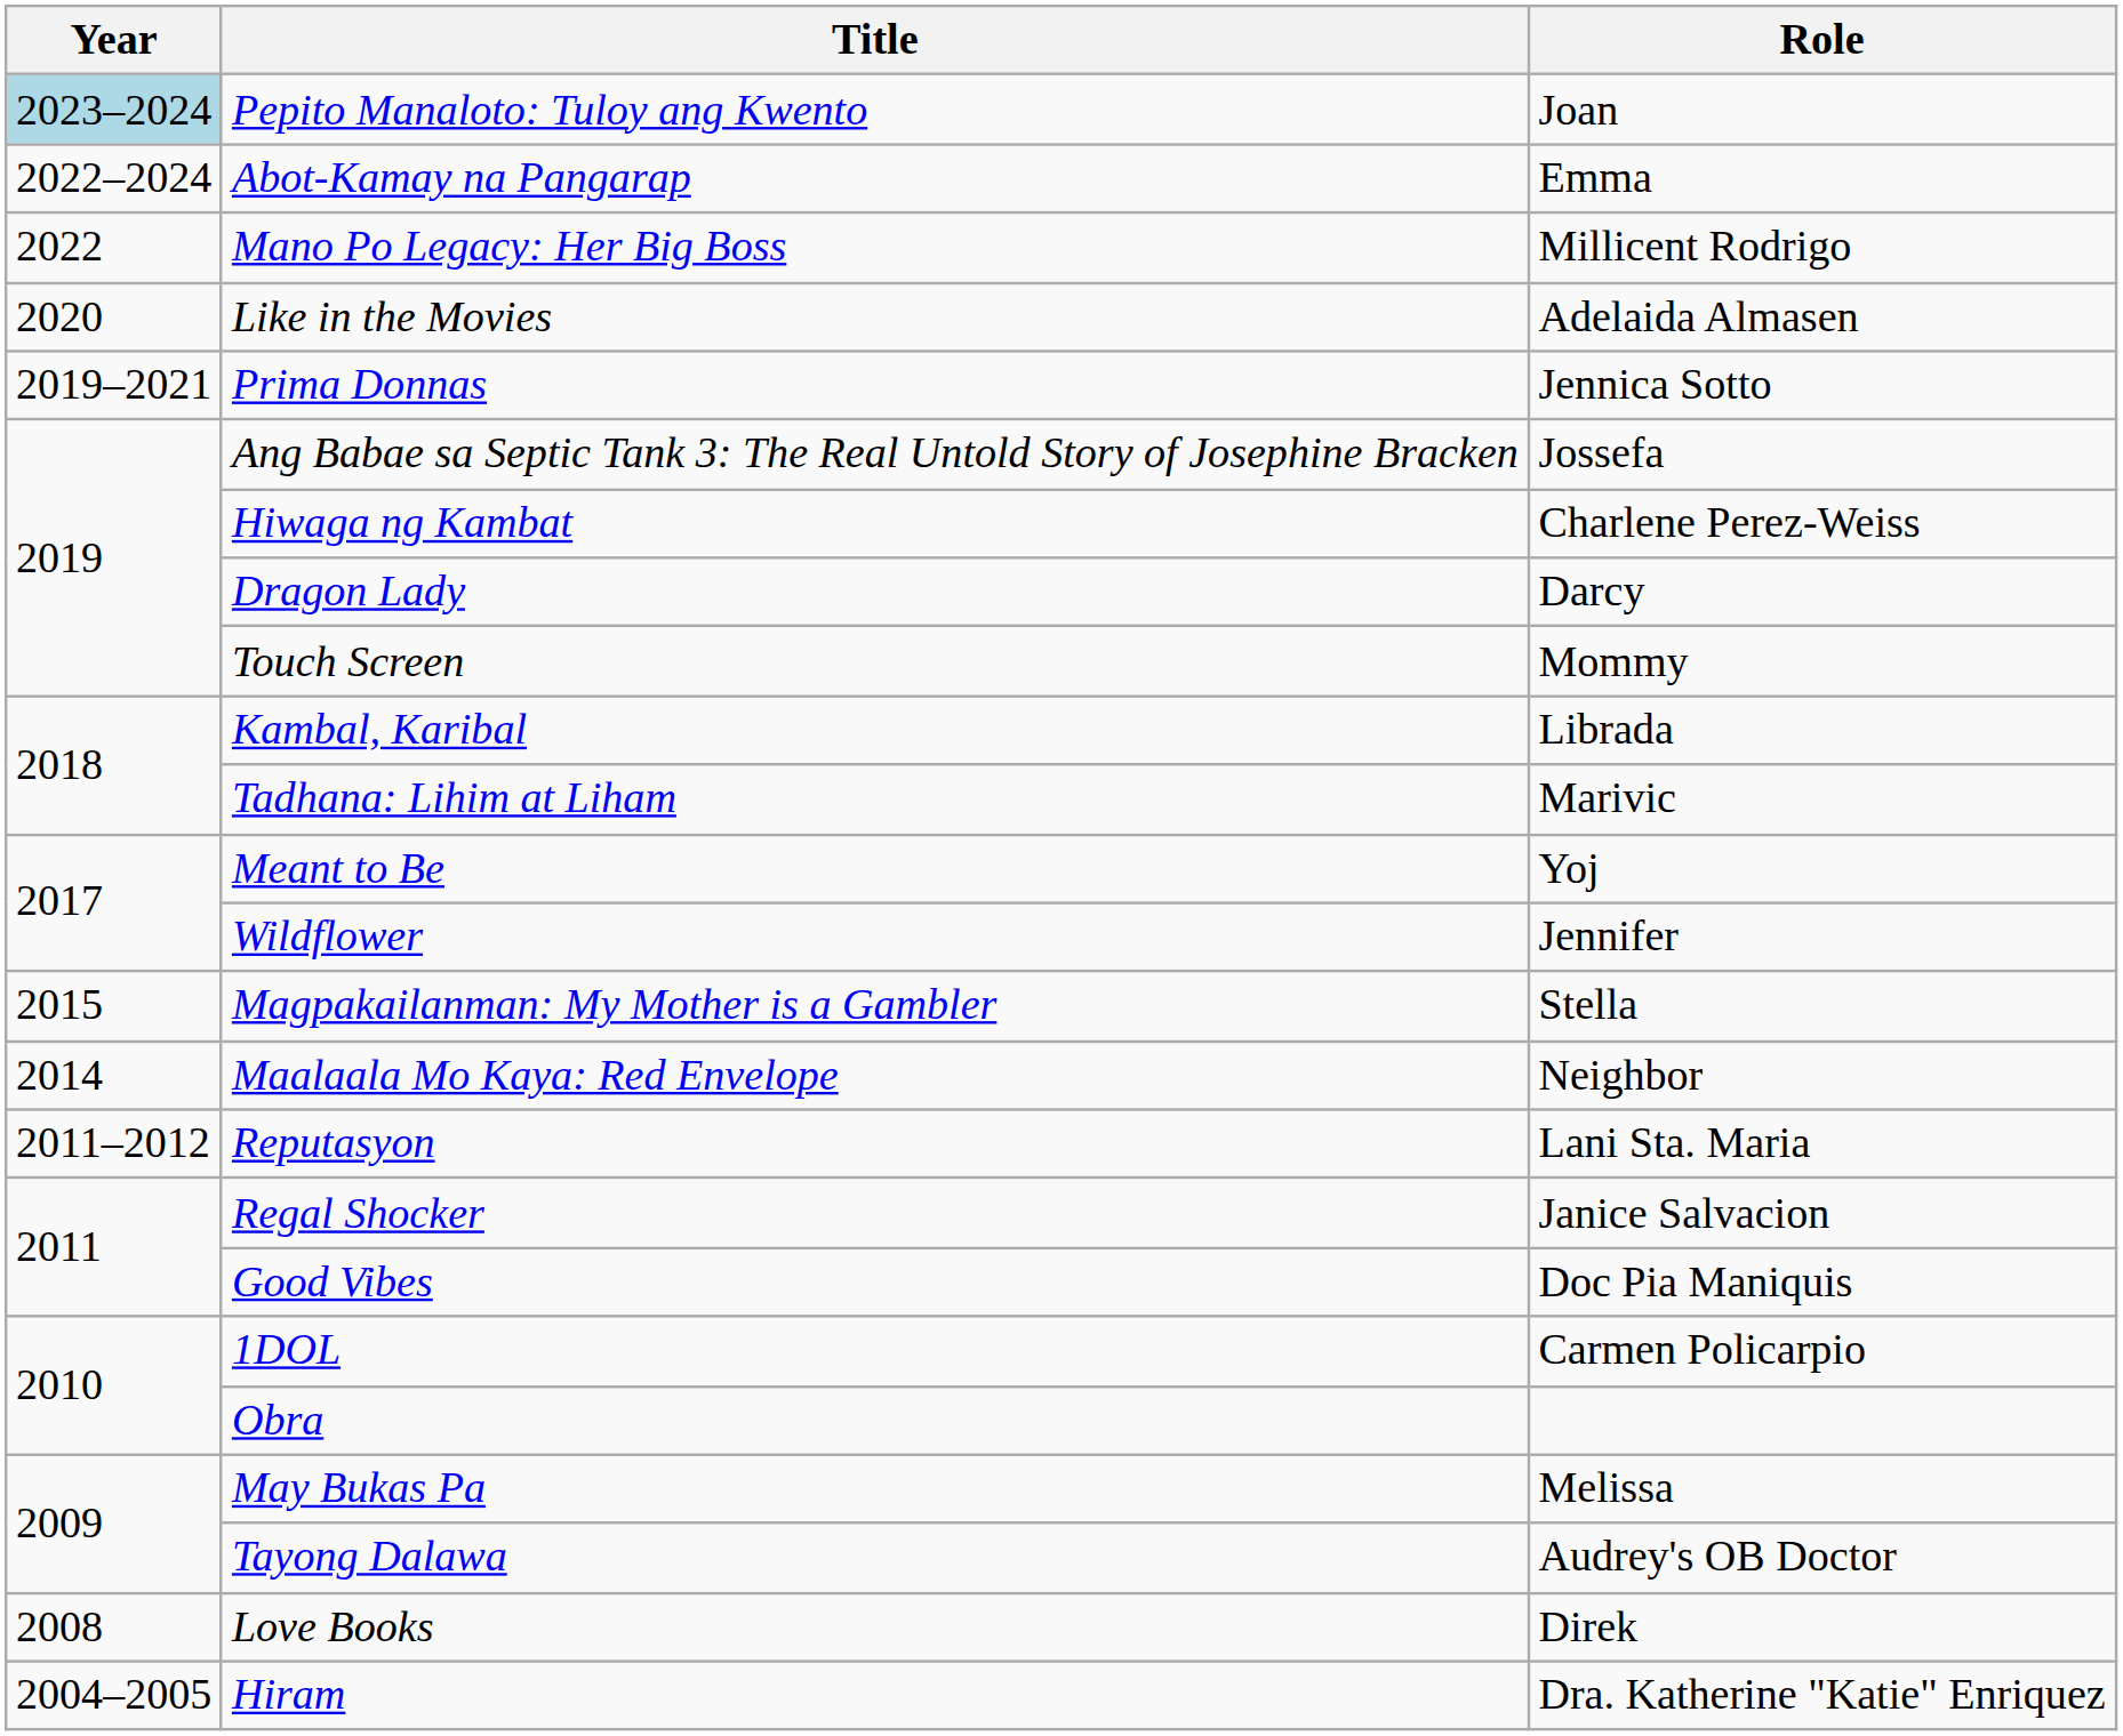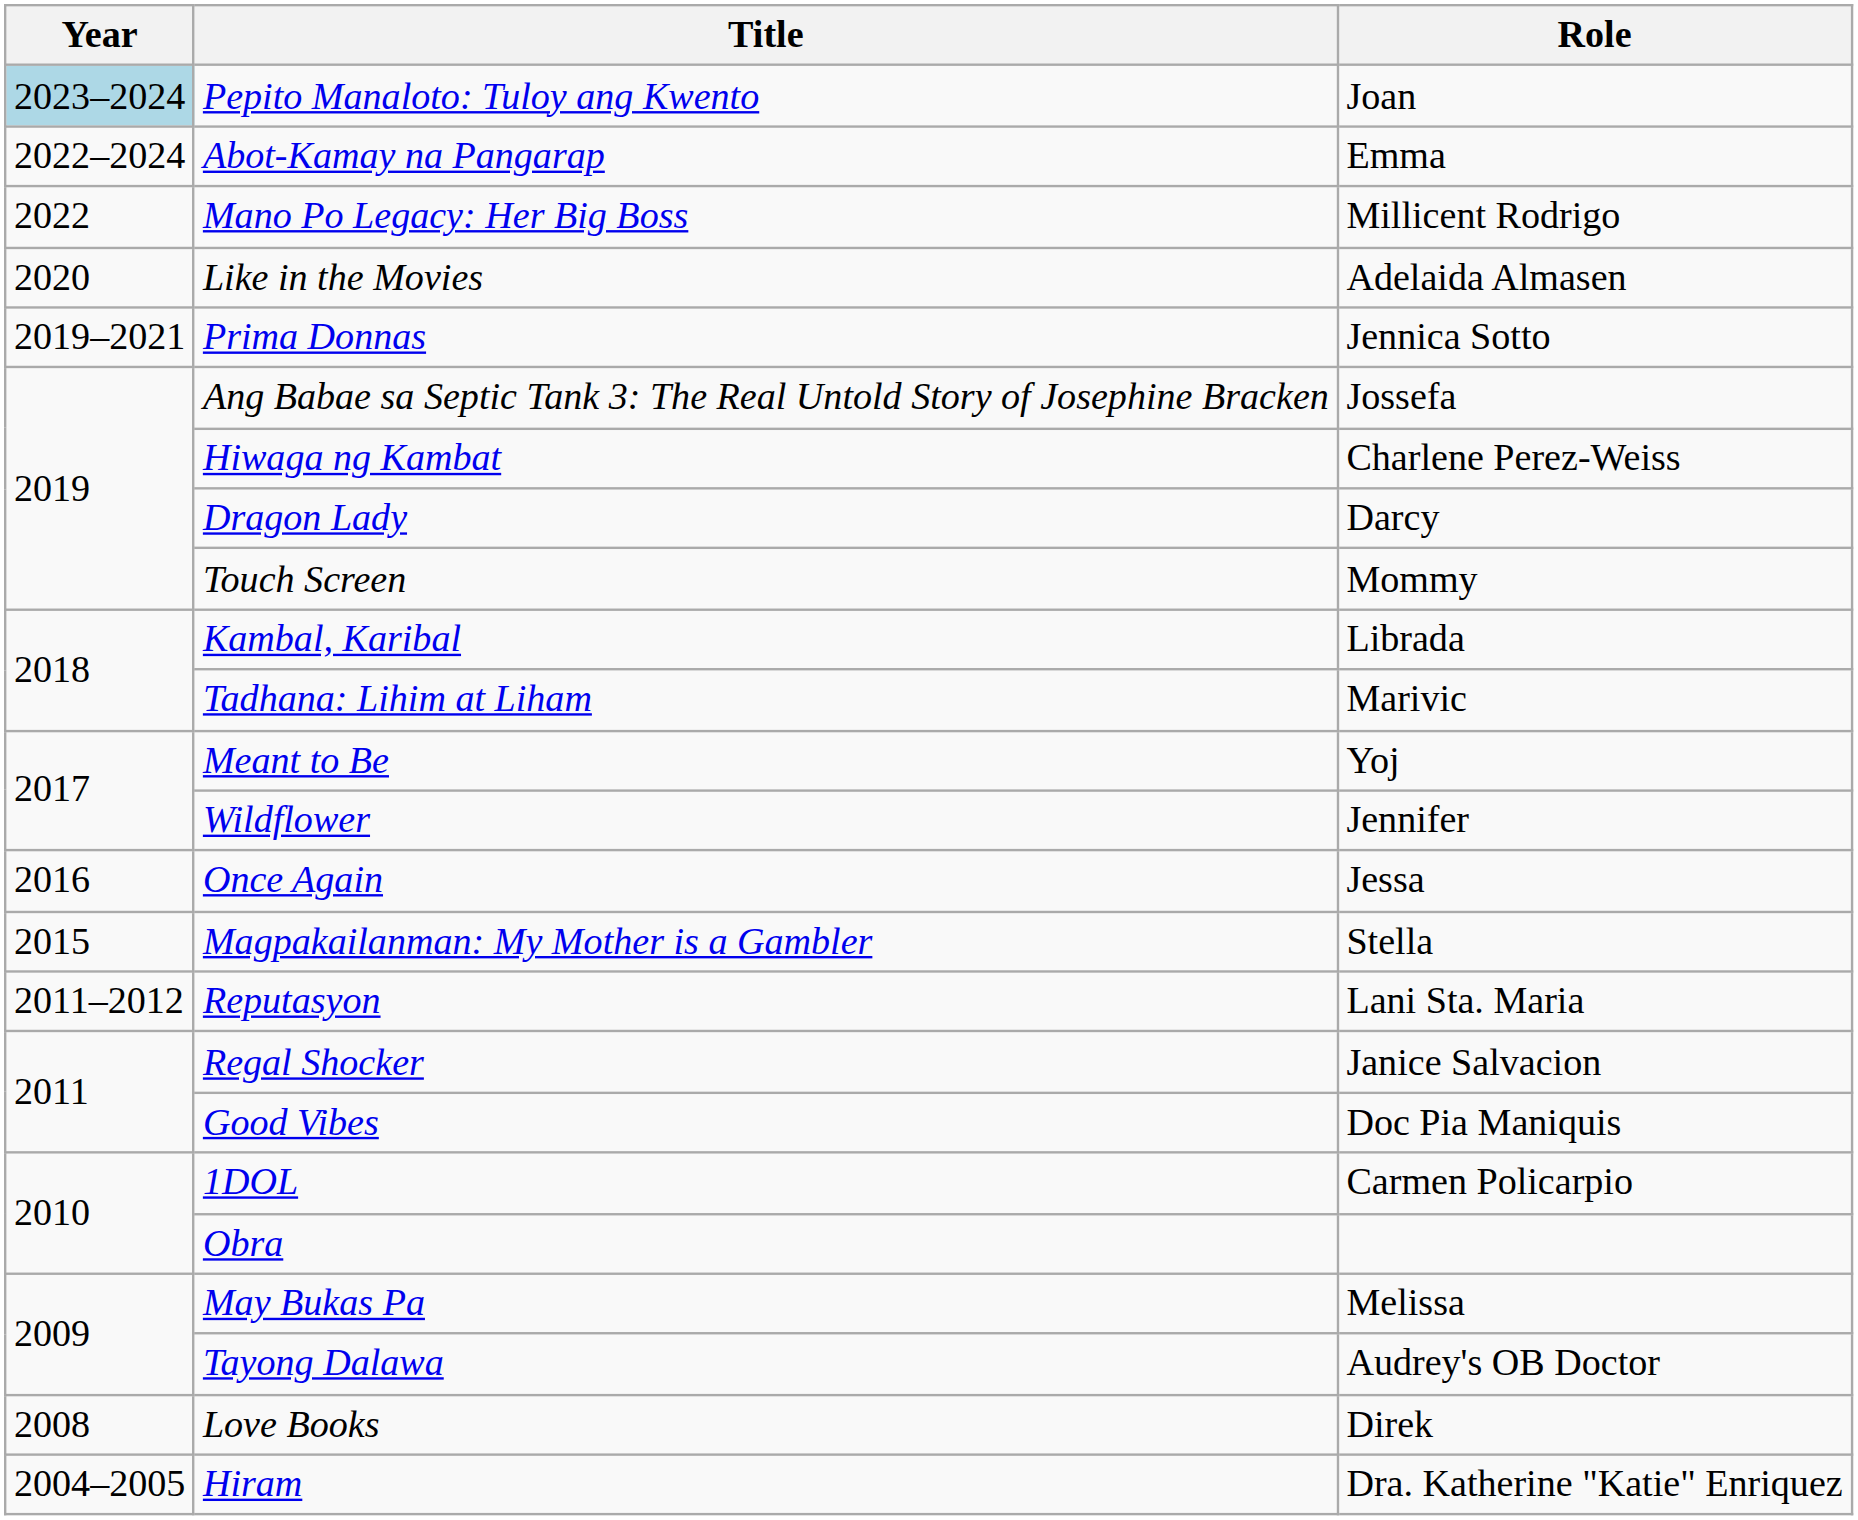 <table class="wikitable sortable">
 <tr>
 <th>Year</th>
 <th>Title</th>
 <th>Role</th>
 </tr>
 <tr>
 <td style="background: lightblue;">2023–2024</td>
 <td><a href='#'><em>Pepito Manaloto: Tuloy ang Kwento</em></a></td>
 <td>Joan</td>
 </tr>
 <tr>
 <td>2022–2024</td>
 <td><em><a href='#'>Abot-Kamay na Pangarap</a></em></td>
 <td>Emma</td>
 </tr>
 <tr>
 <td>2022</td>
 <td><em><a href='#'>Mano Po Legacy: Her Big Boss</a></em></td>
 <td>Millicent Rodrigo</td>
 </tr>
 <tr>
 <td>2020</td>
 <td><em>Like in the Movies</em></td>
 <td>Adelaida Almasen</td>
 </tr>
 <tr>
 <td>2019–2021</td>
 <td><em><a href='#'>Prima Donnas</a></em></td>
 <td>Jennica Sotto</td>
 </tr>
 <tr>
 <td rowspan="4">2019</td>
 <td><em>Ang Babae sa Septic Tank 3: The Real Untold Story of Josephine Bracken</em></td>
 <td>Jossefa</td>
 </tr>
 <tr>
 <td><em><a href='#'>Hiwaga ng Kambat</a></em></td>
 <td>Charlene Perez-Weiss</td>
 </tr>
 <tr>
 <td><em><a href='#'>Dragon Lady</a></em></td>
 <td>Darcy</td>
 </tr>
 <tr>
 <td><em>Touch Screen</em></td>
 <td>Mommy</td>
 </tr>
 <tr>
 <td rowspan="2">2018</td>
 <td><em><a href='#'>Kambal, Karibal</a></em></td>
 <td>Librada</td>
 </tr>
 <tr>
 <td><em><a href='#'>Tadhana: Lihim at Liham</a></em></td>
 <td>Marivic</td>
 </tr>
 <tr>
 <td rowspan="2">2017</td>
 <td><em><a href='#'>Meant to Be</a></em></td>
 <td>Yoj</td>
 </tr>
 <tr>
 <td><em><a href='#'>Wildflower</a></em></td>
 <td>Jennifer</td>
 </tr>
 <tr>
+<td>2016</td>
+<td><em><a href='#'>Once Again</a></em></td>
+<td>Jessa</td>
+</tr>
+<tr>
 <td>2015</td>
 <td><em><a href='#'>Magpakailanman: My Mother is a Gambler</a></em></td>
 <td>Stella</td>
-</tr>
-<tr>
-<td>2014</td>
-<td><em><a href='#'>Maalaala Mo Kaya: Red Envelope</a></em></td>
-<td>Neighbor</td>
 </tr>
 <tr>
 <td>2011–2012</td>
 <td><em><a href='#'>Reputasyon</a></em></td>
 <td>Lani Sta. Maria</td>
 </tr>
 <tr>
 <td rowspan="2">2011</td>
 <td><em><a href='#'>Regal Shocker</a></em></td>
 <td>Janice Salvacion</td>
 </tr>
 <tr>
 <td><em><a href='#'>Good Vibes</a></em></td>
 <td>Doc Pia Maniquis</td>
 </tr>
 <tr>
 <td rowspan="2">2010</td>
 <td><em><a href='#'>1DOL</a></em></td>
 <td>Carmen Policarpio</td>
 </tr>
 <tr>
 <td><em><a href='#'>Obra</a></em></td>
 <td></td>
 </tr>
 <tr>
 <td rowspan="2">2009</td>
 <td><em><a href='#'>May Bukas Pa</a></em></td>
 <td>Melissa</td>
 </tr>
 <tr>
 <td><em><a href='#'>Tayong Dalawa</a></em></td>
 <td>Audrey's OB Doctor</td>
 </tr>
 <tr>
 <td>2008</td>
 <td><em>Love Books</em></td>
 <td>Direk</td>
 </tr>
 <tr>
 <td>2004–2005</td>
 <td><em><a href='#'>Hiram</a></em></td>
 <td>Dra. Katherine "Katie" Enriquez</td>
 </tr>
 </table>
